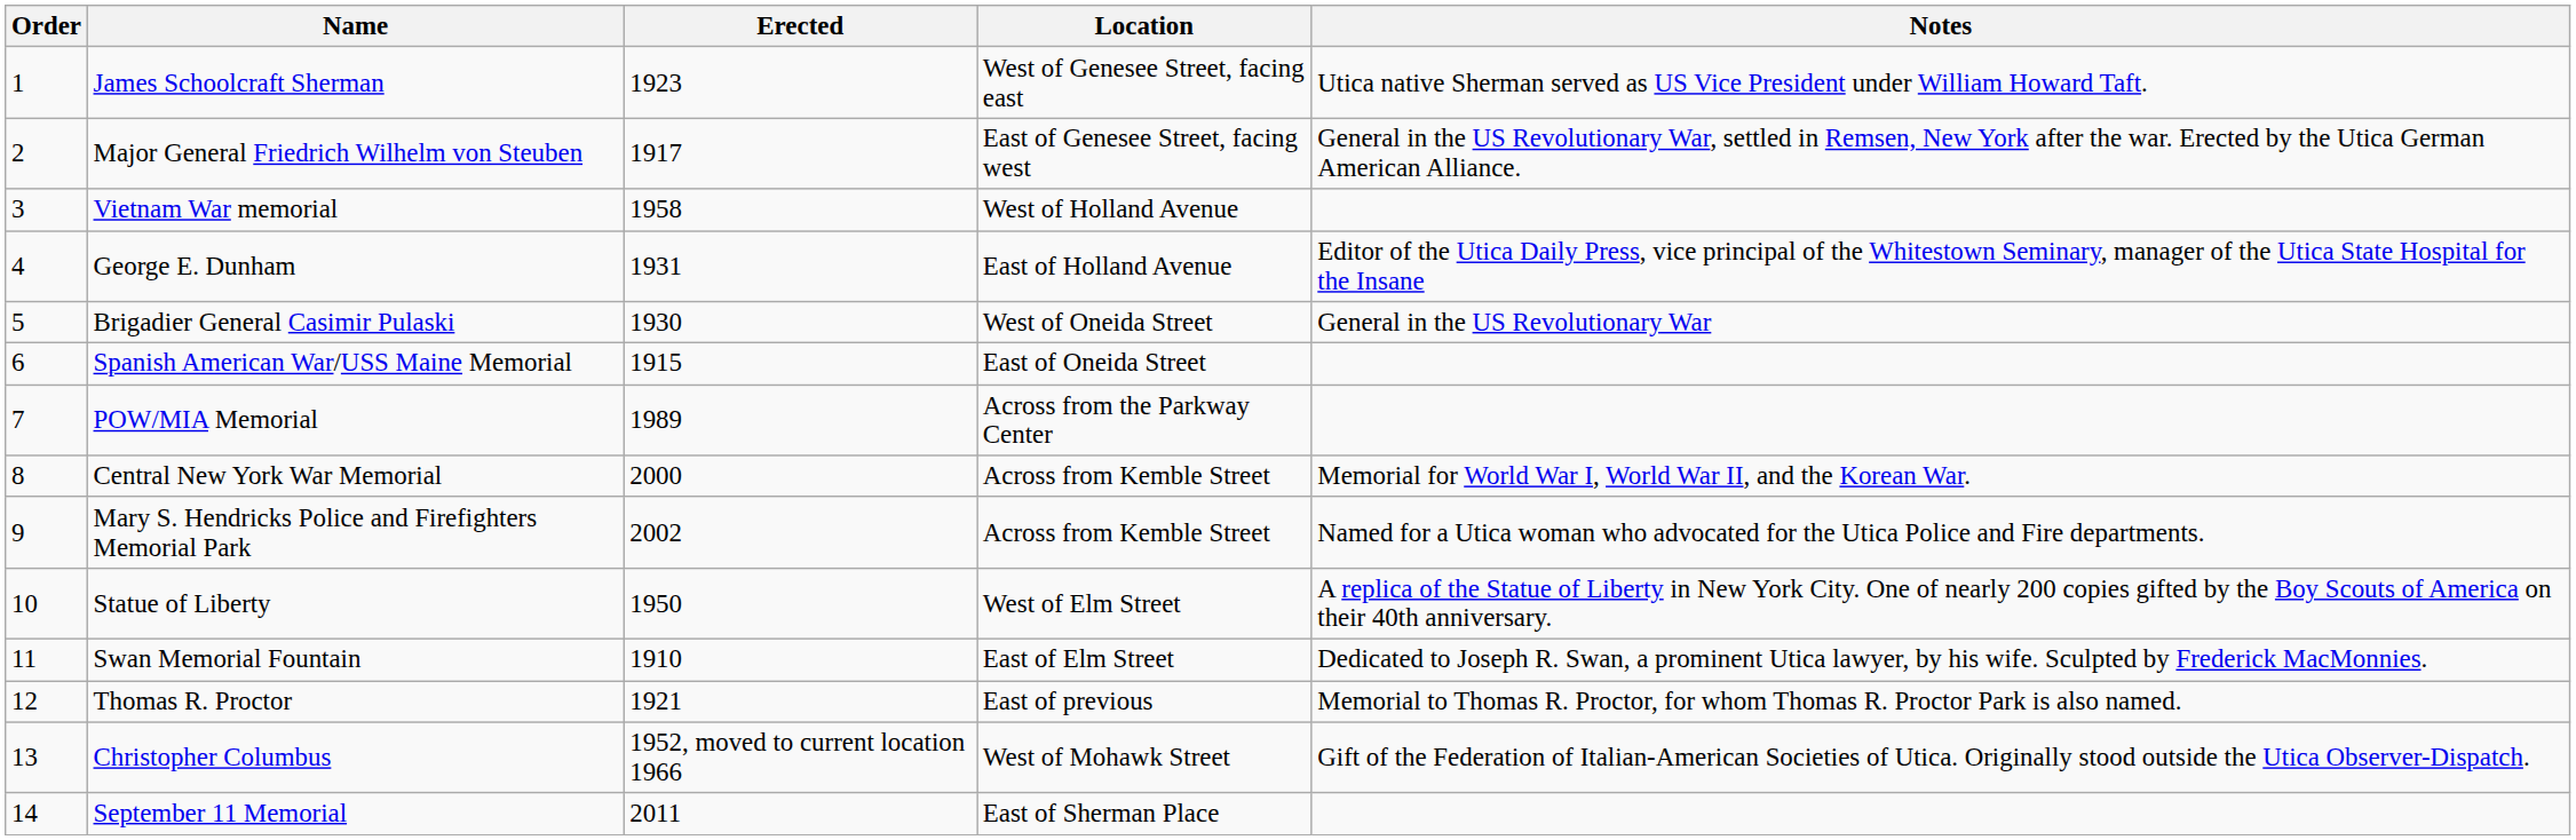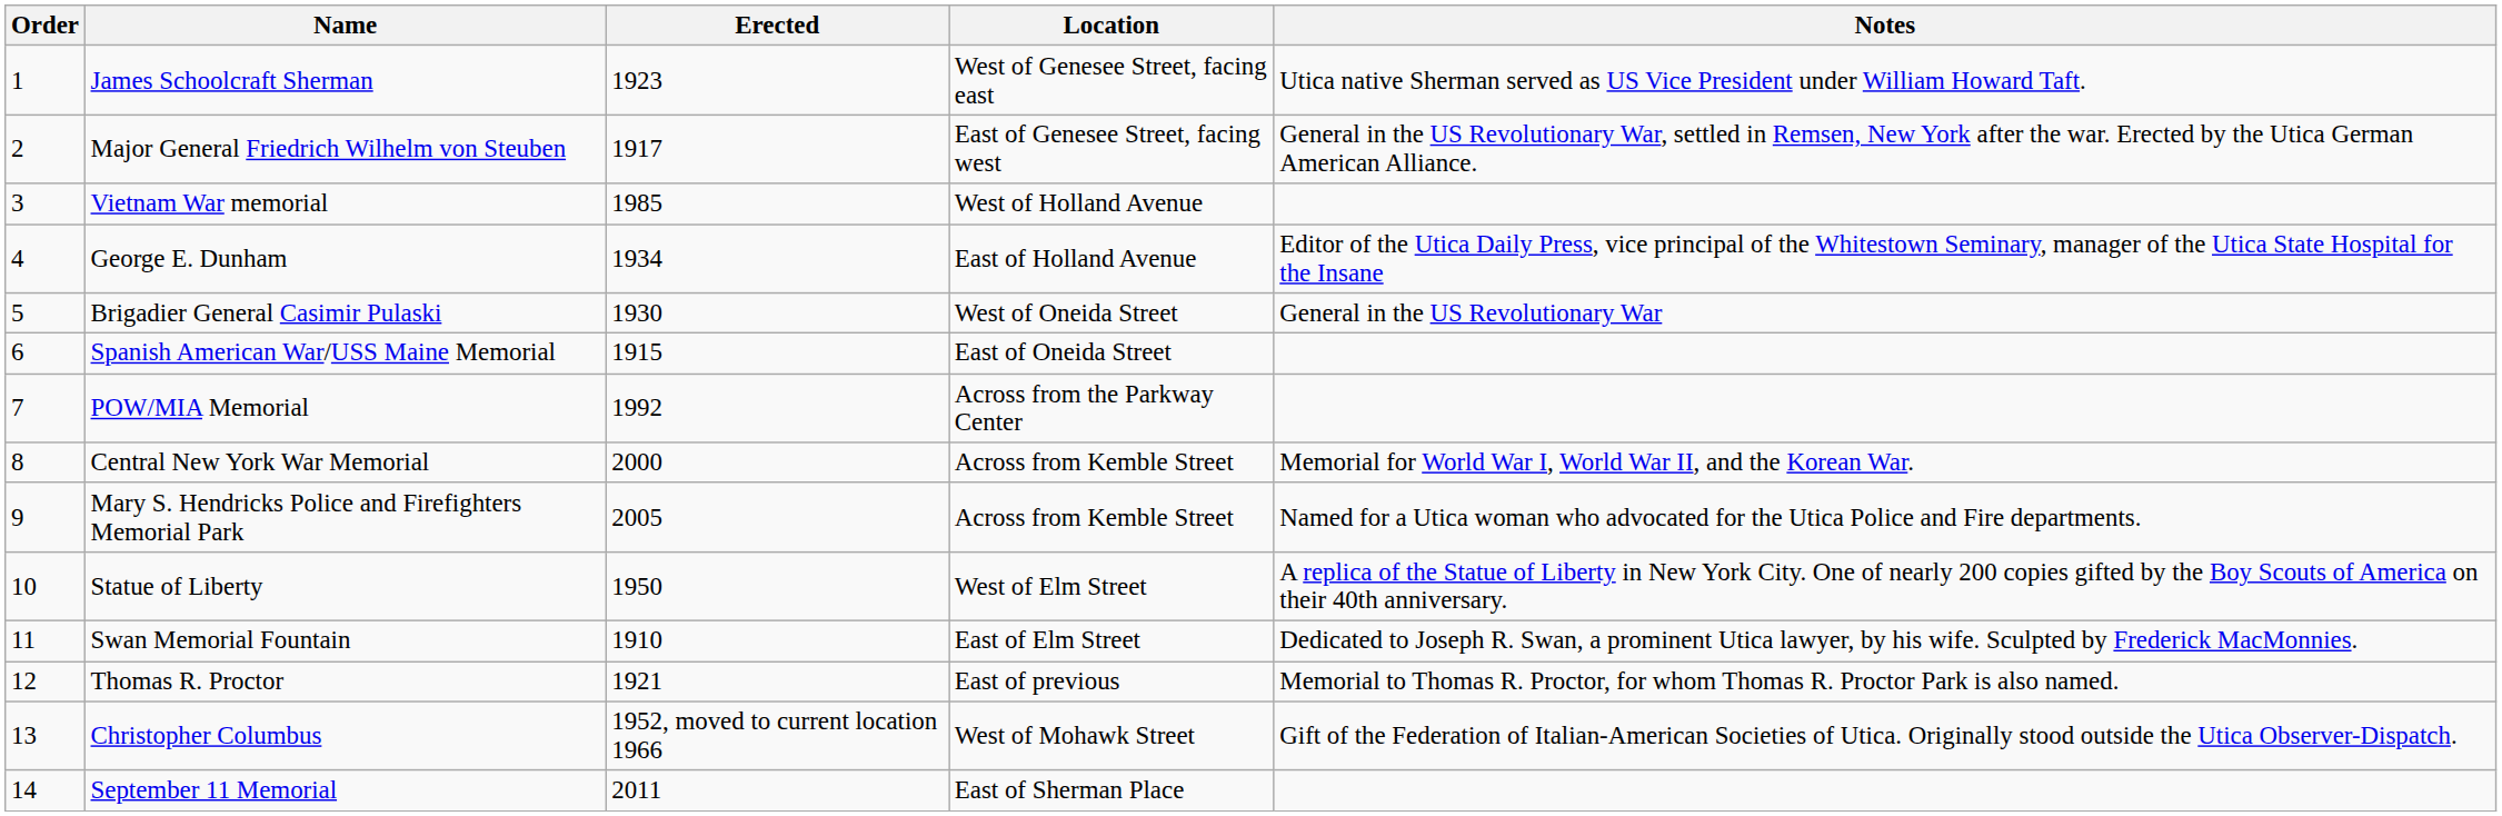 <table class="wikitable sortable">
 <tr>
 <th>Order</th>
 <th>Name</th>
 <th>Erected</th>
 <th>Location</th>
 <th>Notes</th>
 </tr>
 <tr>
 <td>1</td>
 <td><a href='#'>James Schoolcraft Sherman</a></td>
 <td>1923</td>
 <td>West of Genesee Street, facing east</td>
 <td>Utica native Sherman served as <a href='#'>US Vice President</a> under <a href='#'>William Howard Taft</a>.</td>
 </tr>
 <tr>
 <td>2</td>
 <td>Major General <a href='#'>Friedrich Wilhelm von Steuben</a></td>
 <td>1917</td>
 <td>East of Genesee Street, facing west</td>
 <td>General in the <a href='#'>US Revolutionary War</a>, settled in <a href='#'>Remsen, New York</a> after the war. Erected by the Utica German American Alliance.</td>
 </tr>
 <tr>
 <td>3</td>
 <td><a href='#'>Vietnam War</a> memorial</td>
-<td>1958</td>
+<td>1985</td>
 <td>West of Holland Avenue</td>
 <td></td>
 </tr>
 <tr>
 <td>4</td>
 <td>George E. Dunham</td>
-<td>1931</td>
+<td>1934</td>
 <td>East of Holland Avenue</td>
 <td>Editor of the <a href='#'>Utica Daily Press</a>, vice principal of the <a href='#'>Whitestown Seminary</a>, manager of the <a href='#'>Utica State Hospital for the Insane</a></td>
 </tr>
 <tr>
 <td>5</td>
 <td>Brigadier General <a href='#'>Casimir Pulaski</a></td>
 <td>1930</td>
 <td>West of Oneida Street</td>
 <td>General in the <a href='#'>US Revolutionary War</a></td>
 </tr>
 <tr>
 <td>6</td>
 <td><a href='#'>Spanish American War</a>/<a href='#'>USS Maine</a> Memorial</td>
 <td>1915</td>
 <td>East of Oneida Street</td>
 <td></td>
 </tr>
 <tr>
 <td>7</td>
 <td><a href='#'>POW/MIA</a> Memorial</td>
-<td>1989</td>
+<td>1992</td>
 <td>Across from the Parkway Center</td>
 <td></td>
 </tr>
 <tr>
 <td>8</td>
 <td>Central New York War Memorial</td>
 <td>2000</td>
 <td>Across from Kemble Street</td>
 <td>Memorial for <a href='#'>World War I</a>, <a href='#'>World War II</a>, and the <a href='#'>Korean War</a>.</td>
 </tr>
 <tr>
 <td>9</td>
 <td>Mary S. Hendricks Police and Firefighters Memorial Park</td>
-<td>2002</td>
+<td>2005</td>
 <td>Across from Kemble Street</td>
 <td>Named for a Utica woman who advocated for the Utica Police and Fire departments.</td>
 </tr>
 <tr>
 <td>10</td>
 <td>Statue of Liberty</td>
 <td>1950</td>
 <td>West of Elm Street</td>
 <td>A <a href='#'>replica of the Statue of Liberty</a> in New York City. One of nearly 200 copies gifted by the <a href='#'>Boy Scouts of America</a> on their 40th anniversary.</td>
 </tr>
 <tr>
 <td>11</td>
 <td>Swan Memorial Fountain</td>
 <td>1910</td>
 <td>East of Elm Street</td>
 <td>Dedicated to Joseph R. Swan, a prominent Utica lawyer, by his wife. Sculpted by <a href='#'>Frederick MacMonnies</a>.</td>
 </tr>
 <tr>
 <td>12</td>
 <td>Thomas R. Proctor</td>
 <td>1921</td>
 <td>East of previous</td>
 <td>Memorial to Thomas R. Proctor, for whom Thomas R. Proctor Park is also named.</td>
 </tr>
 <tr>
 <td>13</td>
 <td><a href='#'>Christopher Columbus</a></td>
 <td>1952, moved to current location 1966</td>
 <td>West of Mohawk Street</td>
 <td>Gift of the Federation of Italian-American Societies of Utica. Originally stood outside the <a href='#'>Utica Observer-Dispatch</a>.</td>
 </tr>
 <tr>
 <td>14</td>
 <td><a href='#'>September 11 Memorial</a></td>
 <td>2011</td>
 <td>East of Sherman Place</td>
 <td></td>
 </tr>
 </table>
